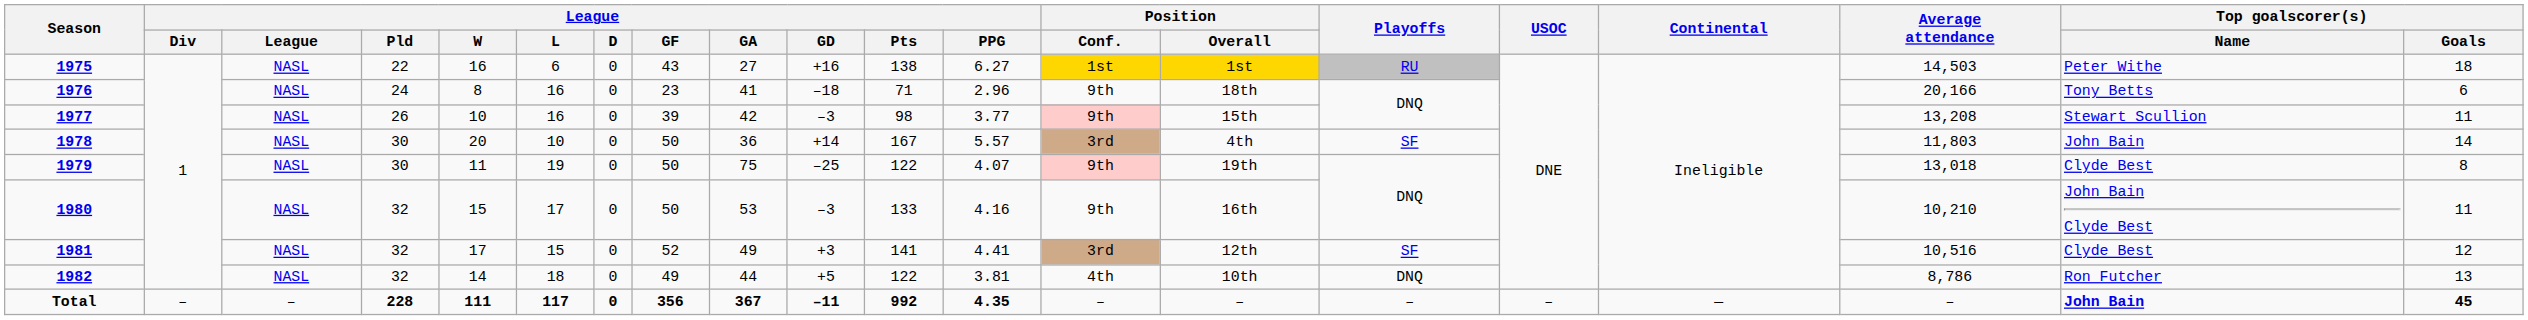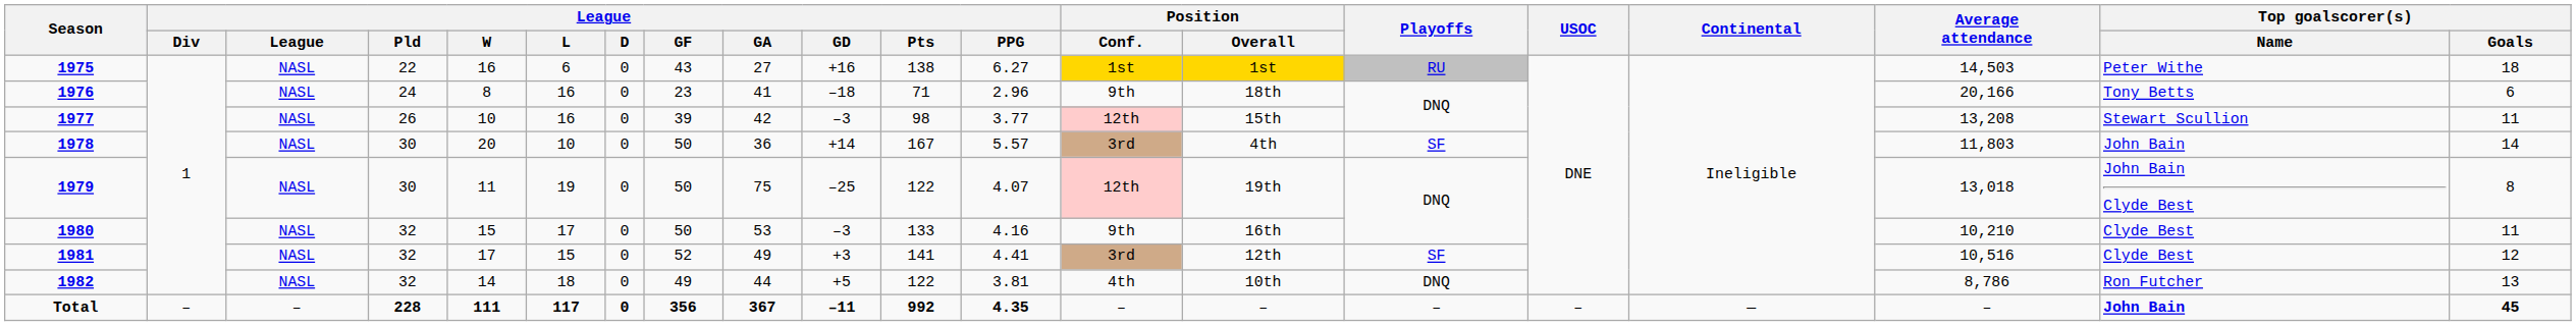 <table class="wikitable" width=100% style="font-size:90%; text-align:center;">
 <tr style="background:#f0f6ff;">
 <th rowspan=2>Season</th>
 <th colspan=11><a href='#'>League</a></th>
 <th colspan=2>Position</th>
 <th rowspan=2><a href='#'>Playoffs</a></th>
 <th rowspan=2><a href='#'>USOC</a></th>
 <th rowspan=2 colspan=2><a href='#'>Continental</a></th>
 <th rowspan=2><a href='#'>Average <br> attendance</a></th>
 <th colspan=2>Top goalscorer(s)</th>
 </tr>
 <tr>
 <th>Div</th>
 <th>League</th>
 <th>Pld</th>
 <th>W</th>
 <th>L</th>
 <th>D</th>
 <th>GF</th>
 <th>GA</th>
 <th>GD</th>
 <th>Pts</th>
 <th>PPG</th>
 <th>Conf.</th>
 <th>Overall</th>
 <th>Name</th>
 <th>Goals</th>
 </tr>
 <tr>
 <td><strong><a href='#'>1975</a></strong></td>
 <td rowspan=8>1</td>
 <td><a href='#'>NASL</a></td>
 <td>22</td>
 <td>16</td>
 <td>6</td>
 <td>0</td>
 <td>43</td>
 <td>27</td>
 <td>+16</td>
 <td>138</td>
 <td>6.27</td>
 <td bgcolor=gold>1st</td>
 <td bgcolor=gold>1st</td>
 <td bgcolor=silver><a href='#'>RU</a></td>
 <td rowspan=8>DNE</td>
 <td colspan=2 rowspan=8>Ineligible</td>
 <td>14,503</td>
 <td align="left"> <a href='#'>Peter Withe</a></td>
 <td>18</td>
 </tr>
 <tr>
 <td><strong><a href='#'>1976</a></strong></td>
 <td><a href='#'>NASL</a></td>
 <td>24</td>
 <td>8</td>
 <td>16</td>
 <td>0</td>
 <td>23</td>
 <td>41</td>
 <td>–18</td>
 <td>71</td>
 <td>2.96</td>
 <td>9th</td>
 <td>18th</td>
 <td rowspan=2>DNQ</td>
 <td>20,166</td>
 <td align="left"> <a href='#'>Tony Betts</a></td>
 <td>6</td>
 </tr>
 <tr>
 <td><strong><a href='#'>1977</a></strong></td>
 <td><a href='#'>NASL</a></td>
 <td>26</td>
 <td>10</td>
 <td>16</td>
 <td>0</td>
 <td>39</td>
 <td>42</td>
 <td>–3</td>
 <td>98</td>
 <td>3.77</td>
-<td style=background:#FFCCCC>9th</td>
+<td style=background:#FFCCCC>12th</td>
 <td>15th</td>
 <td>13,208</td>
 <td align="left"> <a href='#'>Stewart Scullion</a></td>
 <td>11</td>
 </tr>
 <tr>
 <td><strong><a href='#'>1978</a></strong></td>
 <td><a href='#'>NASL</a></td>
 <td>30</td>
 <td>20</td>
 <td>10</td>
 <td>0</td>
 <td>50</td>
 <td>36</td>
 <td>+14</td>
 <td>167</td>
 <td>5.57</td>
 <td bgcolor=CFAA88>3rd</td>
 <td>4th</td>
 <td><a href='#'>SF</a></td>
 <td>11,803</td>
 <td align="left"> <a href='#'>John Bain</a></td>
 <td>14</td>
 </tr>
 <tr>
 <td><strong><a href='#'>1979</a></strong></td>
 <td><a href='#'>NASL</a></td>
 <td>30</td>
 <td>11</td>
 <td>19</td>
 <td>0</td>
 <td>50</td>
 <td>75</td>
 <td>–25</td>
 <td>122</td>
 <td>4.07</td>
-<td style=background:#FFCCCC>9th</td>
+<td style=background:#FFCCCC>12th</td>
 <td>19th</td>
 <td rowspan=2>DNQ</td>
 <td>13,018</td>
-<td align="left"> <a href='#'>Clyde Best</a></td>
+<td align="left"> <a href='#'>John Bain</a> <hr>  <a href='#'>Clyde Best</a></td>
 <td>8</td>
 </tr>
 <tr>
 <td><strong><a href='#'>1980</a></strong></td>
 <td><a href='#'>NASL</a></td>
 <td>32</td>
 <td>15</td>
 <td>17</td>
 <td>0</td>
 <td>50</td>
 <td>53</td>
 <td>–3</td>
 <td>133</td>
 <td>4.16</td>
 <td>9th</td>
 <td>16th</td>
 <td>10,210</td>
-<td align="left"> <a href='#'>John Bain</a> <hr>  <a href='#'>Clyde Best</a></td>
+<td align="left"> <a href='#'>Clyde Best</a></td>
 <td>11</td>
 </tr>
 <tr>
 <td><strong><a href='#'>1981</a></strong></td>
 <td><a href='#'>NASL</a></td>
 <td>32</td>
 <td>17</td>
 <td>15</td>
 <td>0</td>
 <td>52</td>
 <td>49</td>
 <td>+3</td>
 <td>141</td>
 <td>4.41</td>
 <td bgcolor=CFAA88>3rd</td>
 <td>12th</td>
 <td><a href='#'>SF</a></td>
 <td>10,516</td>
 <td align="left"> <a href='#'>Clyde Best</a></td>
 <td>12</td>
 </tr>
 <tr>
 <td><strong><a href='#'>1982</a></strong></td>
 <td><a href='#'>NASL</a></td>
 <td>32</td>
 <td>14</td>
 <td>18</td>
 <td>0</td>
 <td>49</td>
 <td>44</td>
 <td>+5</td>
 <td>122</td>
 <td>3.81</td>
 <td>4th</td>
 <td>10th</td>
 <td>DNQ</td>
 <td>8,786</td>
 <td align="left"> <a href='#'>Ron Futcher</a></td>
 <td>13</td>
 </tr>
 <tr>
 <td><strong>Total</strong></td>
 <td>–</td>
 <td>–</td>
 <td><strong>228</strong></td>
 <td><strong>111</strong></td>
 <td><strong>117</strong></td>
 <td><strong>0</strong></td>
 <td><strong>356</strong></td>
 <td><strong>367</strong></td>
 <td><strong>–11</strong></td>
 <td><strong>992</strong></td>
 <td><strong>4.35</strong></td>
 <td>–</td>
 <td>–</td>
 <td>–</td>
 <td>–</td>
 <td colspan="2">—</td>
 <td>–</td>
 <td align="left"> <strong><a href='#'>John Bain</a></strong></td>
 <td><strong>45</strong></td>
 </tr>
 </table>
